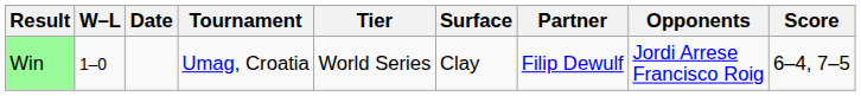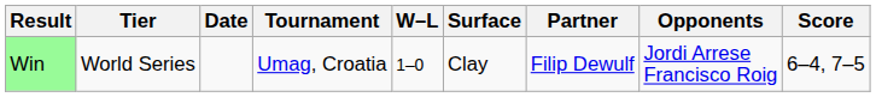 <table class="sortable wikitable">
 <tr>
 <th>Result</th>
-<th class="unsortable">W–L</th>
+<th>Tier</th>
 <th>Date</th>
 <th>Tournament</th>
-<th>Tier</th>
+<th class="unsortable">W–L</th>
 <th>Surface</th>
 <th>Partner</th>
 <th>Opponents</th>
 <th class="unsortable">Score</th>
 </tr>
 <tr>
 <td style="background:#98fb98;">Win</td>
-<td><small>1–0</small></td>
+<td>World Series</td>
 <td><a href='#'></a></td>
 <td><a href='#'>Umag</a>, Croatia</td>
-<td>World Series</td>
+<td><small>1–0</small></td>
 <td>Clay</td>
 <td> <a href='#'>Filip Dewulf</a></td>
 <td> <a href='#'>Jordi Arrese</a> <br>  <a href='#'>Francisco Roig</a></td>
 <td>6–4, 7–5</td>
 </tr>
 </table>
